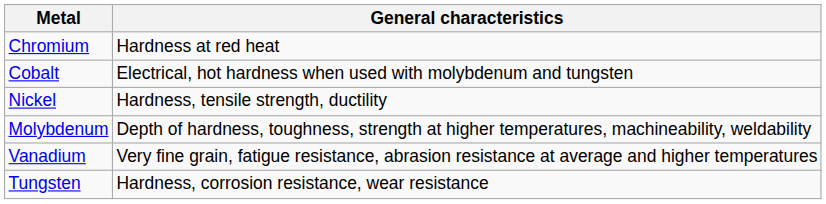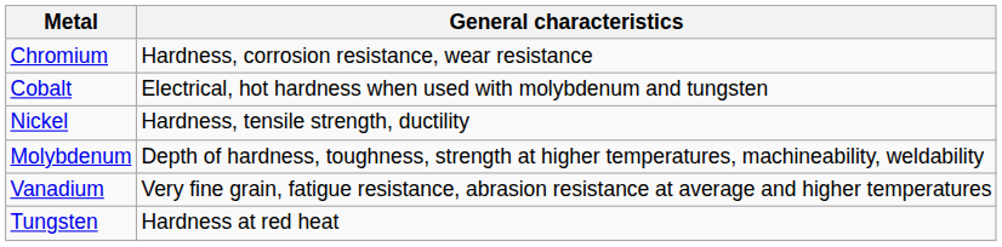 <table class="wikitable">
 <tr>
 <th>Metal</th>
 <th>General characteristics</th>
 </tr>
 <tr>
 <td><a href='#'>Chromium</a></td>
-<td>Hardness at red heat</td>
+<td>Hardness, corrosion resistance, wear resistance</td>
 </tr>
 <tr>
 <td><a href='#'>Cobalt</a></td>
 <td>Electrical, hot hardness when used with molybdenum and tungsten</td>
 </tr>
 <tr>
 <td><a href='#'>Nickel</a></td>
 <td>Hardness, tensile strength, ductility</td>
 </tr>
 <tr>
 <td><a href='#'>Molybdenum</a></td>
 <td>Depth of hardness, toughness, strength at higher temperatures, machineability, weldability</td>
 </tr>
 <tr>
 <td><a href='#'>Vanadium</a></td>
 <td>Very fine grain, fatigue resistance, abrasion resistance at average and higher temperatures</td>
 </tr>
 <tr>
 <td><a href='#'>Tungsten</a></td>
-<td>Hardness, corrosion resistance, wear resistance</td>
+<td>Hardness at red heat</td>
 </tr>
 </table>
